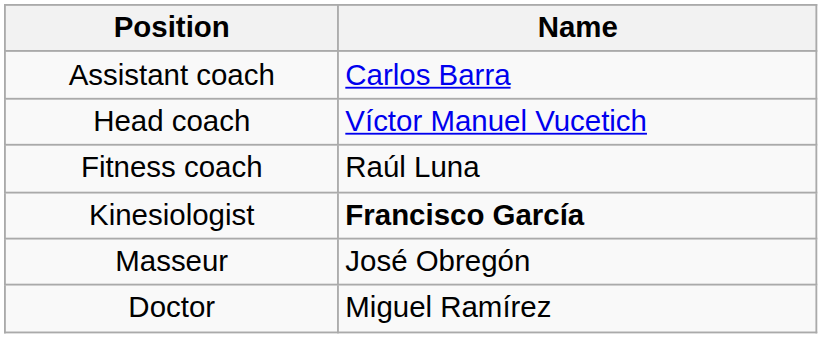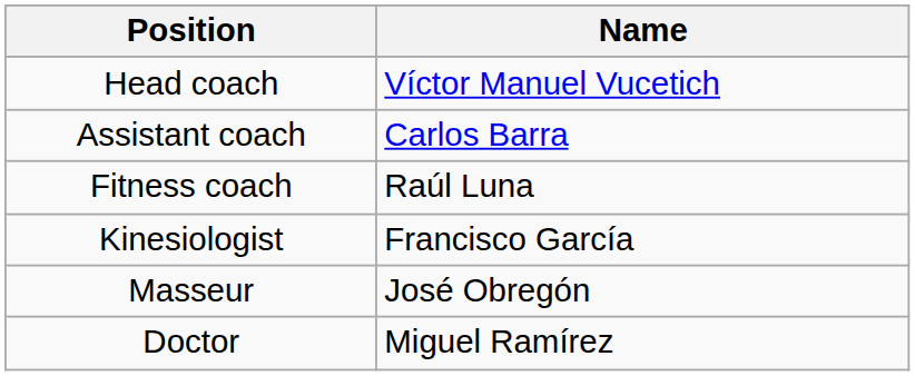 <table class="wikitable" style="text-align:center; font-size:100%; width:35%">
 <tr>
 <th>Position</th>
 <th>Name</th>
 </tr>
 <tr>
+<td>Head coach</td>
+<td align=left> <a href='#'>Víctor Manuel Vucetich</a></td>
+</tr>
+<tr>
 <td>Assistant coach</td>
 <td align=left> <a href='#'>Carlos Barra</a></td>
-</tr>
-<tr>
-<td>Head coach</td>
-<td align=left> <a href='#'>Víctor Manuel Vucetich</a></td>
 </tr>
 <tr>
 <td>Fitness coach</td>
 <td align=left> Raúl Luna</td>
 </tr>
 <tr>
 <td>Kinesiologist</td>
-<td align=left><strong> Francisco García</strong></td>
+<td align=left> Francisco García</td>
 </tr>
 <tr>
 <td>Masseur</td>
 <td align=left> José Obregón</td>
 </tr>
 <tr>
 <td>Doctor</td>
 <td align=left> Miguel Ramírez</td>
 </tr>
 </table>
